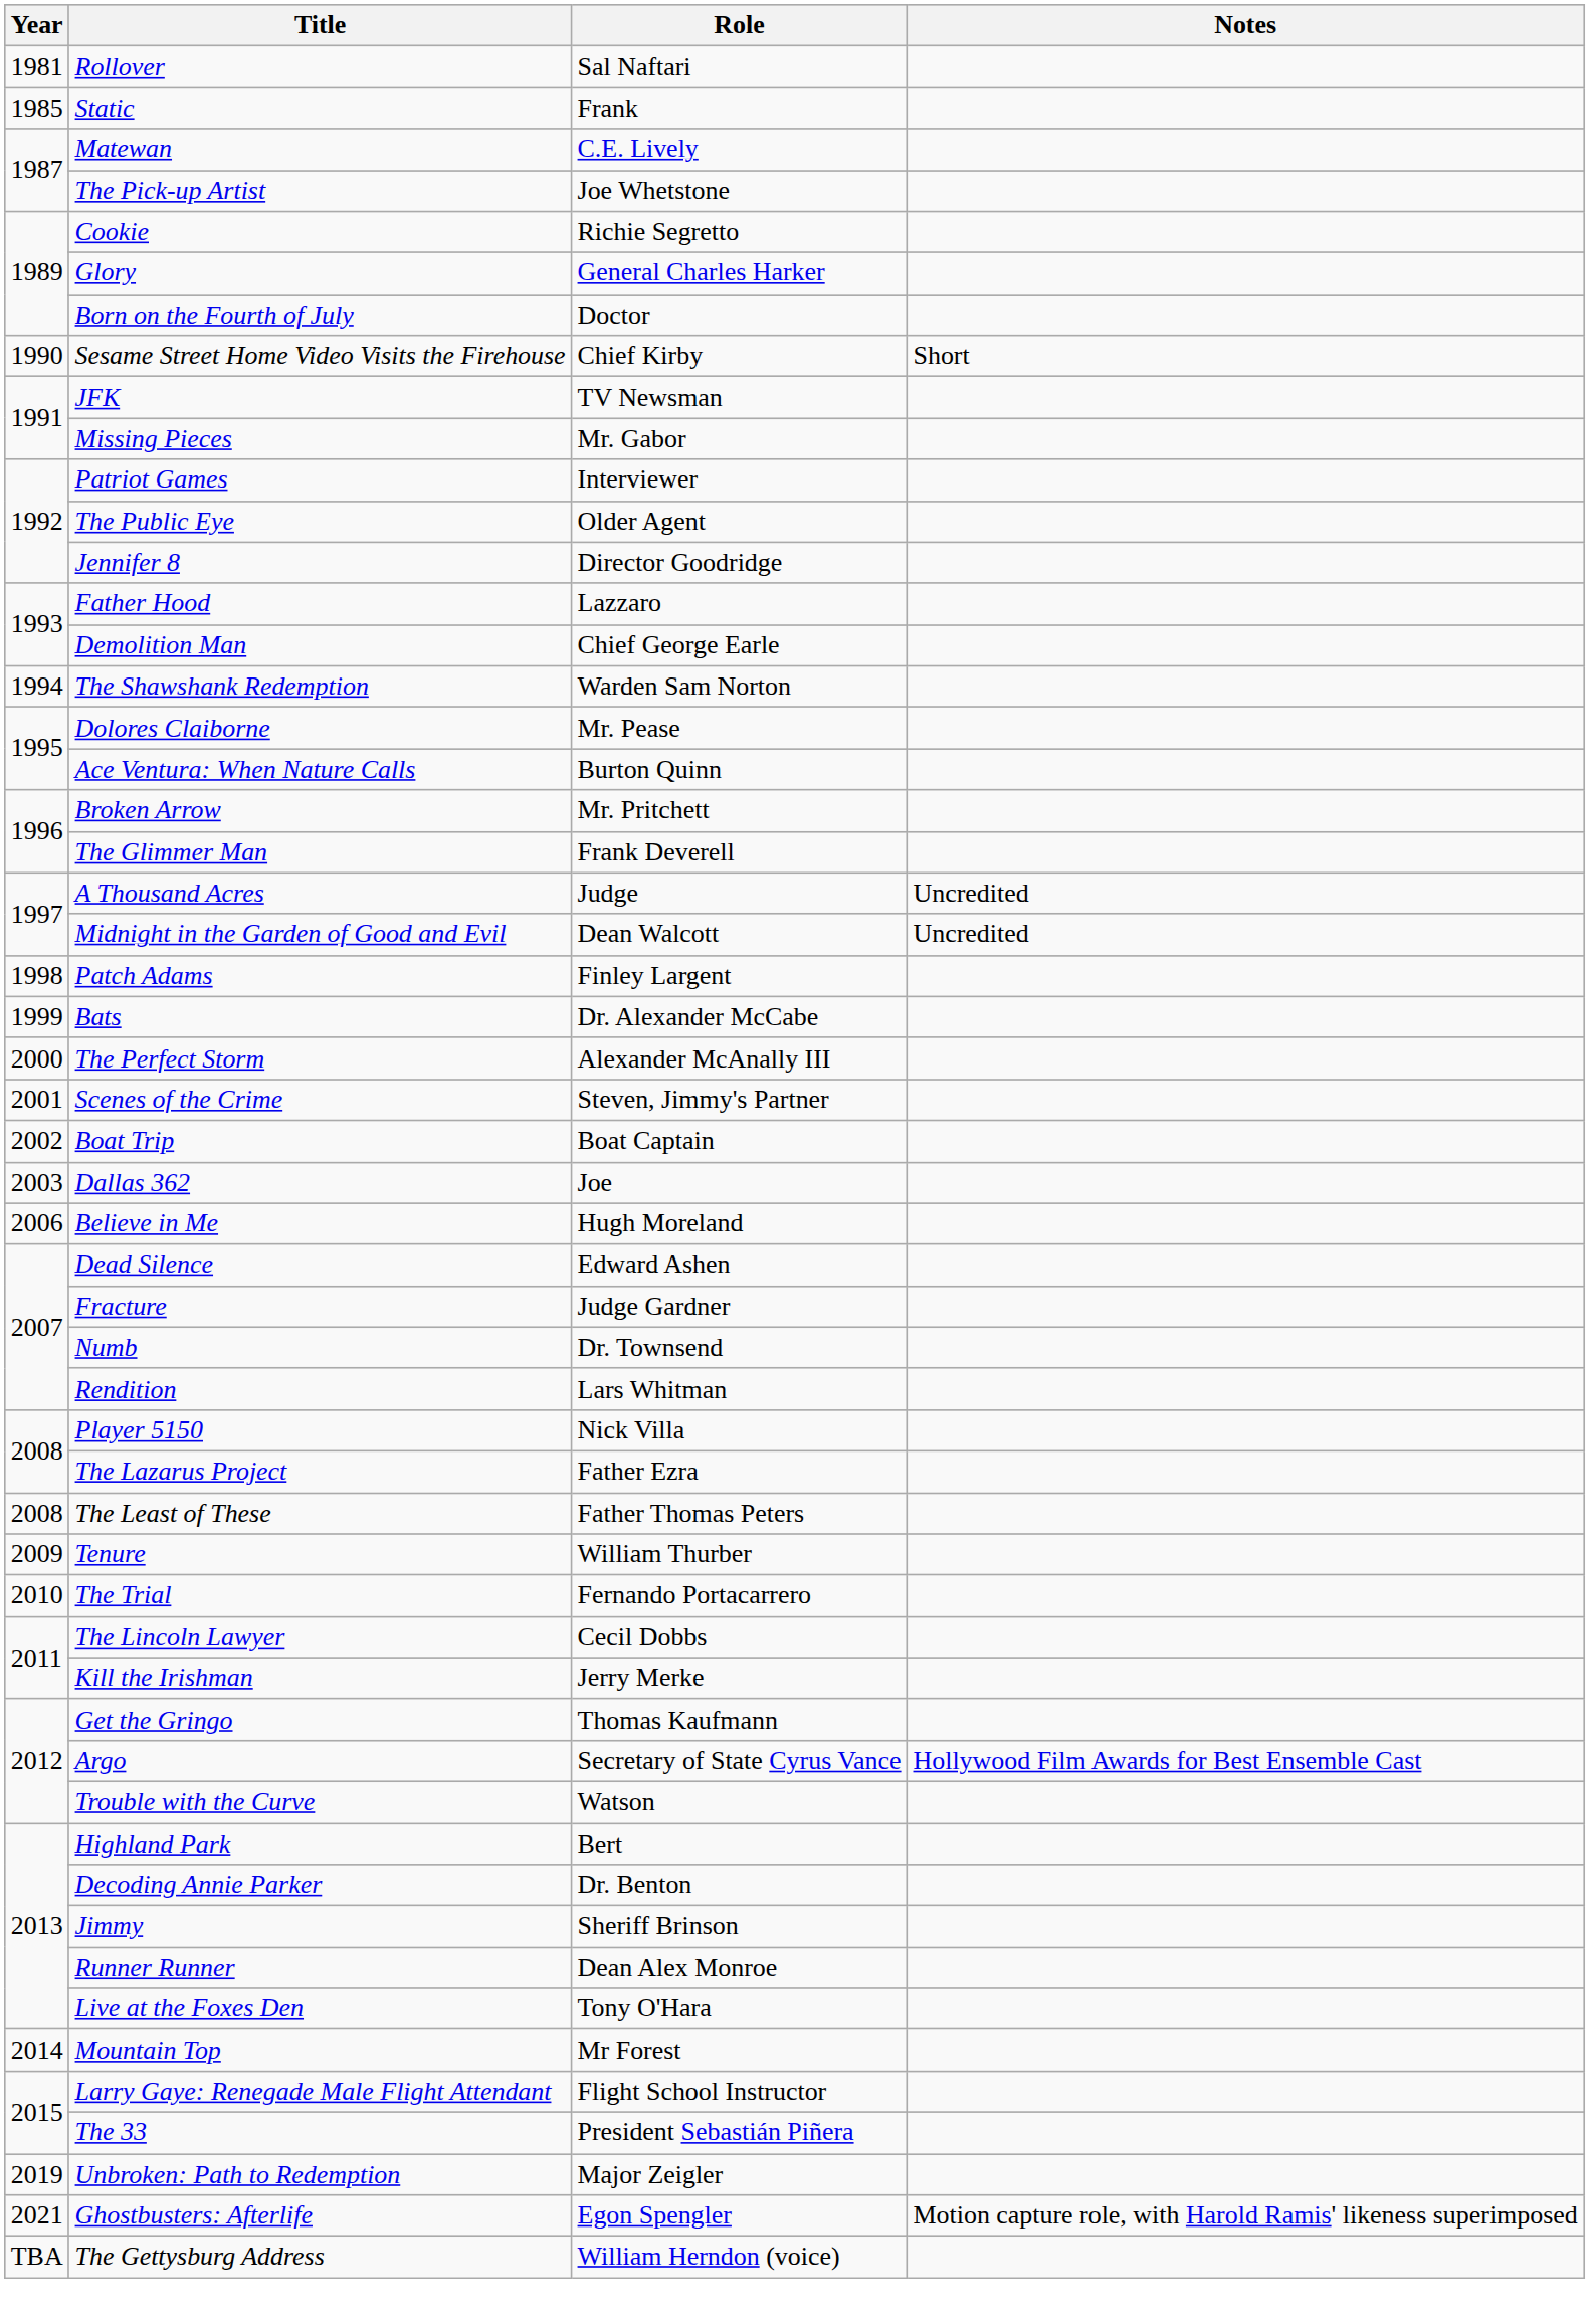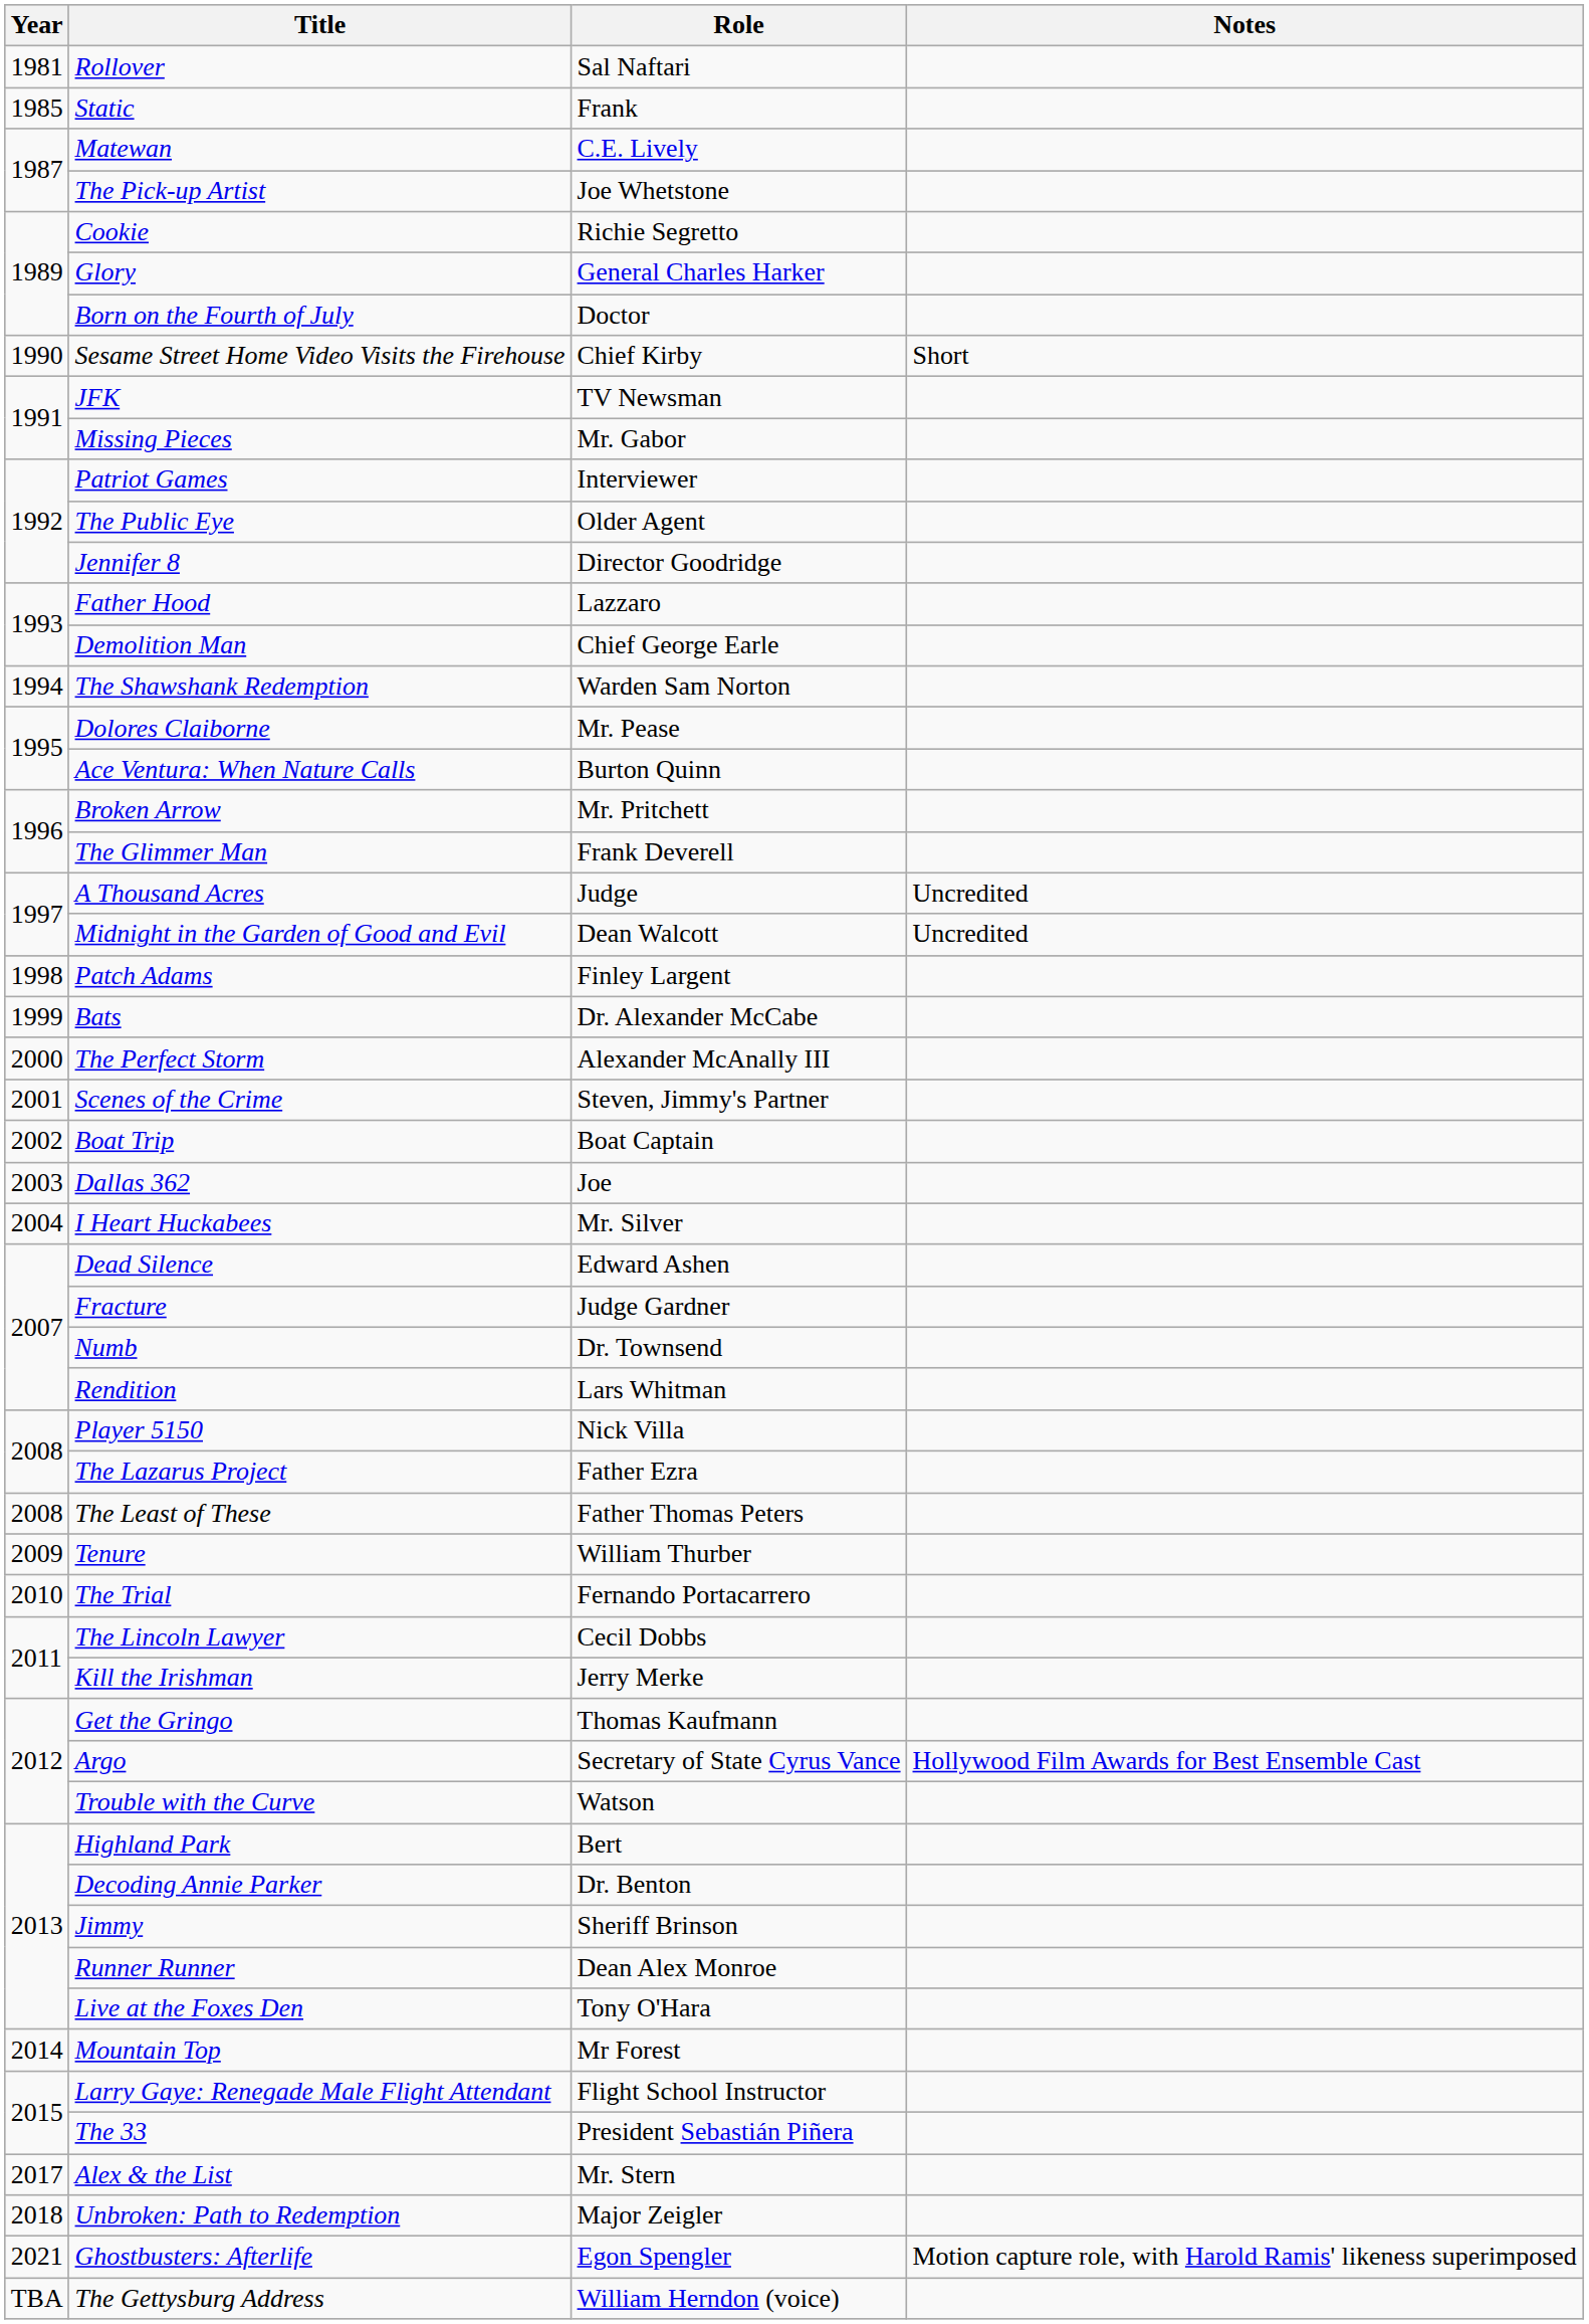 <table class="wikitable sortable">
 <tr>
 <th>Year</th>
 <th>Title</th>
 <th>Role</th>
 <th class = "unsortable">Notes</th>
 </tr>
 <tr>
 <td>1981</td>
 <td><em><a href='#'>Rollover</a></em></td>
 <td>Sal Naftari</td>
 <td></td>
 </tr>
 <tr>
 <td>1985</td>
 <td><em><a href='#'>Static</a></em></td>
 <td>Frank</td>
 <td></td>
 </tr>
 <tr>
 <td rowspan=2>1987</td>
 <td><em><a href='#'>Matewan</a></em></td>
 <td><a href='#'>C.E. Lively</a></td>
 <td></td>
 </tr>
 <tr>
 <td><em><a href='#'>The Pick-up Artist</a></em></td>
 <td>Joe Whetstone</td>
 <td></td>
 </tr>
 <tr>
 <td rowspan=3>1989</td>
 <td><em><a href='#'>Cookie</a></em></td>
 <td>Richie Segretto</td>
 <td></td>
 </tr>
 <tr>
 <td><em><a href='#'>Glory</a></em></td>
 <td><a href='#'>General Charles Harker</a></td>
 <td></td>
 </tr>
 <tr>
 <td><em><a href='#'>Born on the Fourth of July</a></em></td>
 <td>Doctor</td>
 <td></td>
 </tr>
 <tr>
 <td>1990</td>
 <td><em>Sesame Street Home Video Visits the Firehouse</em></td>
 <td>Chief Kirby</td>
 <td>Short</td>
 </tr>
 <tr>
 <td rowspan=2>1991</td>
 <td><em><a href='#'>JFK</a></em></td>
 <td>TV Newsman</td>
 <td></td>
 </tr>
 <tr>
 <td><em><a href='#'>Missing Pieces</a></em></td>
 <td>Mr. Gabor</td>
 <td></td>
 </tr>
 <tr>
 <td rowspan=3>1992</td>
 <td><em><a href='#'>Patriot Games</a></em></td>
 <td>Interviewer</td>
 <td></td>
 </tr>
 <tr>
 <td><em><a href='#'>The Public Eye</a></em></td>
 <td>Older Agent</td>
 <td></td>
 </tr>
 <tr>
 <td><em><a href='#'>Jennifer 8</a></em></td>
 <td>Director Goodridge</td>
 <td></td>
 </tr>
 <tr>
 <td rowspan=2>1993</td>
 <td><em><a href='#'>Father Hood</a></em></td>
 <td>Lazzaro</td>
 <td></td>
 </tr>
 <tr>
 <td><em><a href='#'>Demolition Man</a></em></td>
 <td>Chief George Earle</td>
 <td></td>
 </tr>
 <tr>
 <td>1994</td>
 <td><em><a href='#'>The Shawshank Redemption</a></em></td>
 <td>Warden Sam Norton</td>
 <td></td>
 </tr>
 <tr>
 <td rowspan=2>1995</td>
 <td><em><a href='#'>Dolores Claiborne</a></em></td>
 <td>Mr. Pease</td>
 <td></td>
 </tr>
 <tr>
 <td><em><a href='#'>Ace Ventura: When Nature Calls</a></em></td>
 <td>Burton Quinn</td>
 <td></td>
 </tr>
 <tr>
 <td rowspan=2>1996</td>
 <td><em><a href='#'>Broken Arrow</a></em></td>
 <td>Mr. Pritchett</td>
 <td></td>
 </tr>
 <tr>
 <td><em><a href='#'>The Glimmer Man</a></em></td>
 <td>Frank Deverell</td>
 <td></td>
 </tr>
 <tr>
 <td rowspan=2>1997</td>
 <td><em><a href='#'>A Thousand Acres</a></em></td>
 <td>Judge</td>
 <td>Uncredited</td>
 </tr>
 <tr>
 <td><em><a href='#'>Midnight in the Garden of Good and Evil</a></em></td>
 <td>Dean Walcott</td>
 <td>Uncredited</td>
 </tr>
 <tr>
 <td>1998</td>
 <td><em><a href='#'>Patch Adams</a></em></td>
 <td>Finley Largent</td>
 <td></td>
 </tr>
 <tr>
 <td>1999</td>
 <td><em><a href='#'>Bats</a></em></td>
 <td>Dr. Alexander McCabe</td>
 <td></td>
 </tr>
 <tr>
 <td>2000</td>
 <td><em><a href='#'>The Perfect Storm</a></em></td>
 <td>Alexander McAnally III</td>
 <td></td>
 </tr>
 <tr>
 <td>2001</td>
 <td><em><a href='#'>Scenes of the Crime</a></em></td>
 <td>Steven, Jimmy's Partner</td>
 <td></td>
 </tr>
 <tr>
 <td>2002</td>
 <td><em><a href='#'>Boat Trip</a></em></td>
 <td>Boat Captain</td>
 <td></td>
 </tr>
 <tr>
 <td>2003</td>
 <td><em><a href='#'>Dallas 362</a></em></td>
 <td>Joe</td>
 <td></td>
 </tr>
 <tr>
-<td>2006</td>
-<td><em><a href='#'>Believe in Me</a></em></td>
-<td>Hugh Moreland</td>
+<td>2004</td>
+<td><em><a href='#'>I Heart Huckabees</a></em></td>
+<td>Mr. Silver</td>
 <td></td>
 </tr>
 <tr>
 <td rowspan=4>2007</td>
 <td><em><a href='#'>Dead Silence</a></em></td>
 <td>Edward Ashen</td>
 <td></td>
 </tr>
 <tr>
 <td><em><a href='#'>Fracture</a></em></td>
 <td>Judge Gardner</td>
 <td></td>
 </tr>
 <tr>
 <td><em><a href='#'>Numb</a></em></td>
 <td>Dr. Townsend</td>
 <td></td>
 </tr>
 <tr>
 <td><em><a href='#'>Rendition</a></em></td>
 <td>Lars Whitman</td>
 <td></td>
 </tr>
 <tr>
 <td rowspan=2>2008</td>
 <td><em><a href='#'>Player 5150</a></em></td>
 <td>Nick Villa</td>
 <td></td>
 </tr>
 <tr>
 <td><em><a href='#'>The Lazarus Project</a></em></td>
 <td>Father Ezra</td>
 <td></td>
 </tr>
 <tr>
 <td>2008</td>
 <td><em>The Least of These</em></td>
 <td>Father Thomas Peters</td>
 <td></td>
 </tr>
 <tr>
 <td>2009</td>
 <td><em><a href='#'>Tenure</a></em></td>
 <td>William Thurber</td>
 <td></td>
 </tr>
 <tr>
 <td>2010</td>
 <td><em><a href='#'>The Trial</a></em></td>
 <td>Fernando Portacarrero</td>
 <td></td>
 </tr>
 <tr>
 <td rowspan=2>2011</td>
 <td><em><a href='#'>The Lincoln Lawyer</a></em></td>
 <td>Cecil Dobbs</td>
 <td></td>
 </tr>
 <tr>
 <td><em><a href='#'>Kill the Irishman</a></em></td>
 <td>Jerry Merke</td>
 <td></td>
 </tr>
 <tr>
 <td rowspan=3>2012</td>
 <td><em><a href='#'>Get the Gringo</a></em></td>
 <td>Thomas Kaufmann</td>
 <td></td>
 </tr>
 <tr>
 <td><em><a href='#'>Argo</a></em></td>
 <td>Secretary of State <a href='#'>Cyrus Vance</a></td>
 <td><a href='#'>Hollywood Film Awards for Best Ensemble Cast</a></td>
 </tr>
 <tr>
 <td><em><a href='#'>Trouble with the Curve</a></em></td>
 <td>Watson</td>
 <td></td>
 </tr>
 <tr>
 <td rowspan=5>2013</td>
 <td><em><a href='#'>Highland Park</a></em></td>
 <td>Bert</td>
 <td></td>
 </tr>
 <tr>
 <td><em><a href='#'>Decoding Annie Parker</a></em></td>
 <td>Dr. Benton</td>
 <td></td>
 </tr>
 <tr>
 <td><em><a href='#'>Jimmy</a></em></td>
 <td>Sheriff Brinson</td>
 <td></td>
 </tr>
 <tr>
 <td><em><a href='#'>Runner Runner</a></em></td>
 <td>Dean Alex Monroe</td>
 <td></td>
 </tr>
 <tr>
 <td><em><a href='#'>Live at the Foxes Den</a></em></td>
 <td>Tony O'Hara</td>
 <td></td>
 </tr>
 <tr>
 <td rowspan=1>2014</td>
 <td><em><a href='#'>Mountain Top </a></em></td>
 <td>Mr Forest</td>
 <td></td>
 </tr>
 <tr>
 <td rowspan=2>2015</td>
 <td><em><a href='#'>Larry Gaye: Renegade Male Flight Attendant</a></em></td>
 <td>Flight School Instructor</td>
 <td></td>
 </tr>
 <tr>
 <td><em><a href='#'>The 33</a></em></td>
 <td>President <a href='#'>Sebastián Piñera</a></td>
 <td></td>
 </tr>
 <tr>
-<td>2019</td>
+<td>2017</td>
+<td><em><a href='#'>Alex & the List</a></em></td>
+<td>Mr. Stern</td>
+<td></td>
+</tr>
+<tr>
+<td>2018</td>
 <td><em><a href='#'>Unbroken: Path to Redemption</a></em></td>
 <td>Major Zeigler</td>
 <td></td>
 </tr>
 <tr>
 <td>2021</td>
 <td><em><a href='#'>Ghostbusters: Afterlife</a></em></td>
 <td><a href='#'>Egon Spengler</a></td>
 <td>Motion capture role, with <a href='#'>Harold Ramis</a>' likeness superimposed</td>
 </tr>
 <tr>
 <td>TBA</td>
 <td><em>The Gettysburg Address</em></td>
 <td><a href='#'>William Herndon</a> (voice)</td>
 <td></td>
 </tr>
 </table>
